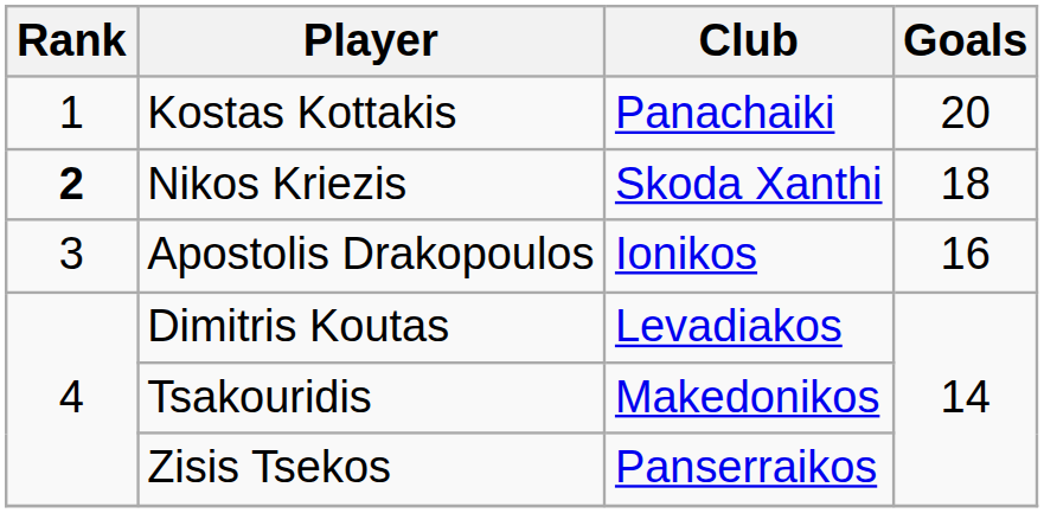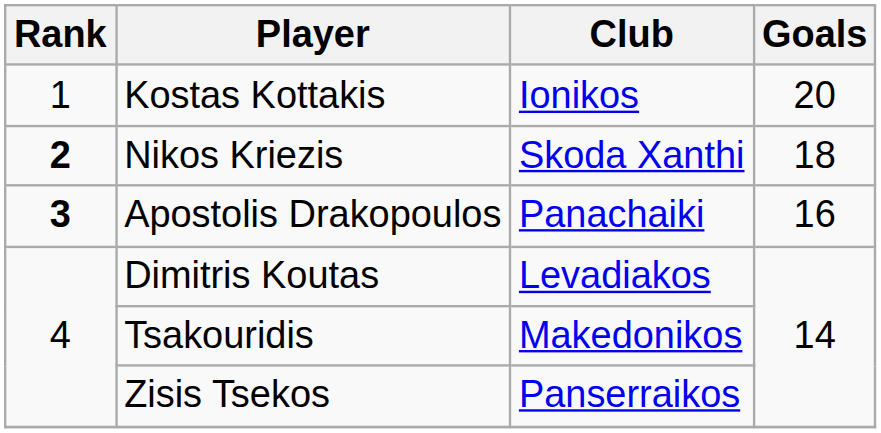 <table class="wikitable" style="text-align:center">
 <tr>
 <th>Rank</th>
 <th>Player</th>
 <th>Club</th>
 <th>Goals</th>
 </tr>
 <tr>
 <td>1</td>
 <td align="left"> Kostas Kottakis</td>
-<td align="left"><a href='#'>Panachaiki</a></td>
+<td align="left"><a href='#'>Ionikos</a></td>
 <td>20</td>
 </tr>
 <tr>
 <td><strong>2</strong></td>
 <td align="left"> Nikos Kriezis</td>
 <td align="left"><a href='#'>Skoda Xanthi</a></td>
 <td>18</td>
 </tr>
 <tr>
-<td>3</td>
+<td><strong>3</strong></td>
 <td align="left"> Apostolis Drakopoulos</td>
-<td align="left"><a href='#'>Ionikos</a></td>
+<td align="left"><a href='#'>Panachaiki</a></td>
 <td>16</td>
 </tr>
 <tr>
 <td rowspan="3">4</td>
 <td align="left"> Dimitris Koutas</td>
 <td align="left"><a href='#'>Levadiakos</a></td>
 <td rowspan="3">14</td>
 </tr>
 <tr>
 <td align="left"> Tsakouridis</td>
 <td align="left"><a href='#'>Makedonikos</a></td>
 </tr>
 <tr>
 <td align="left"> Zisis Tsekos</td>
 <td align="left"><a href='#'>Panserraikos</a></td>
 </tr>
 <tr>
 </tr>
 </table>
